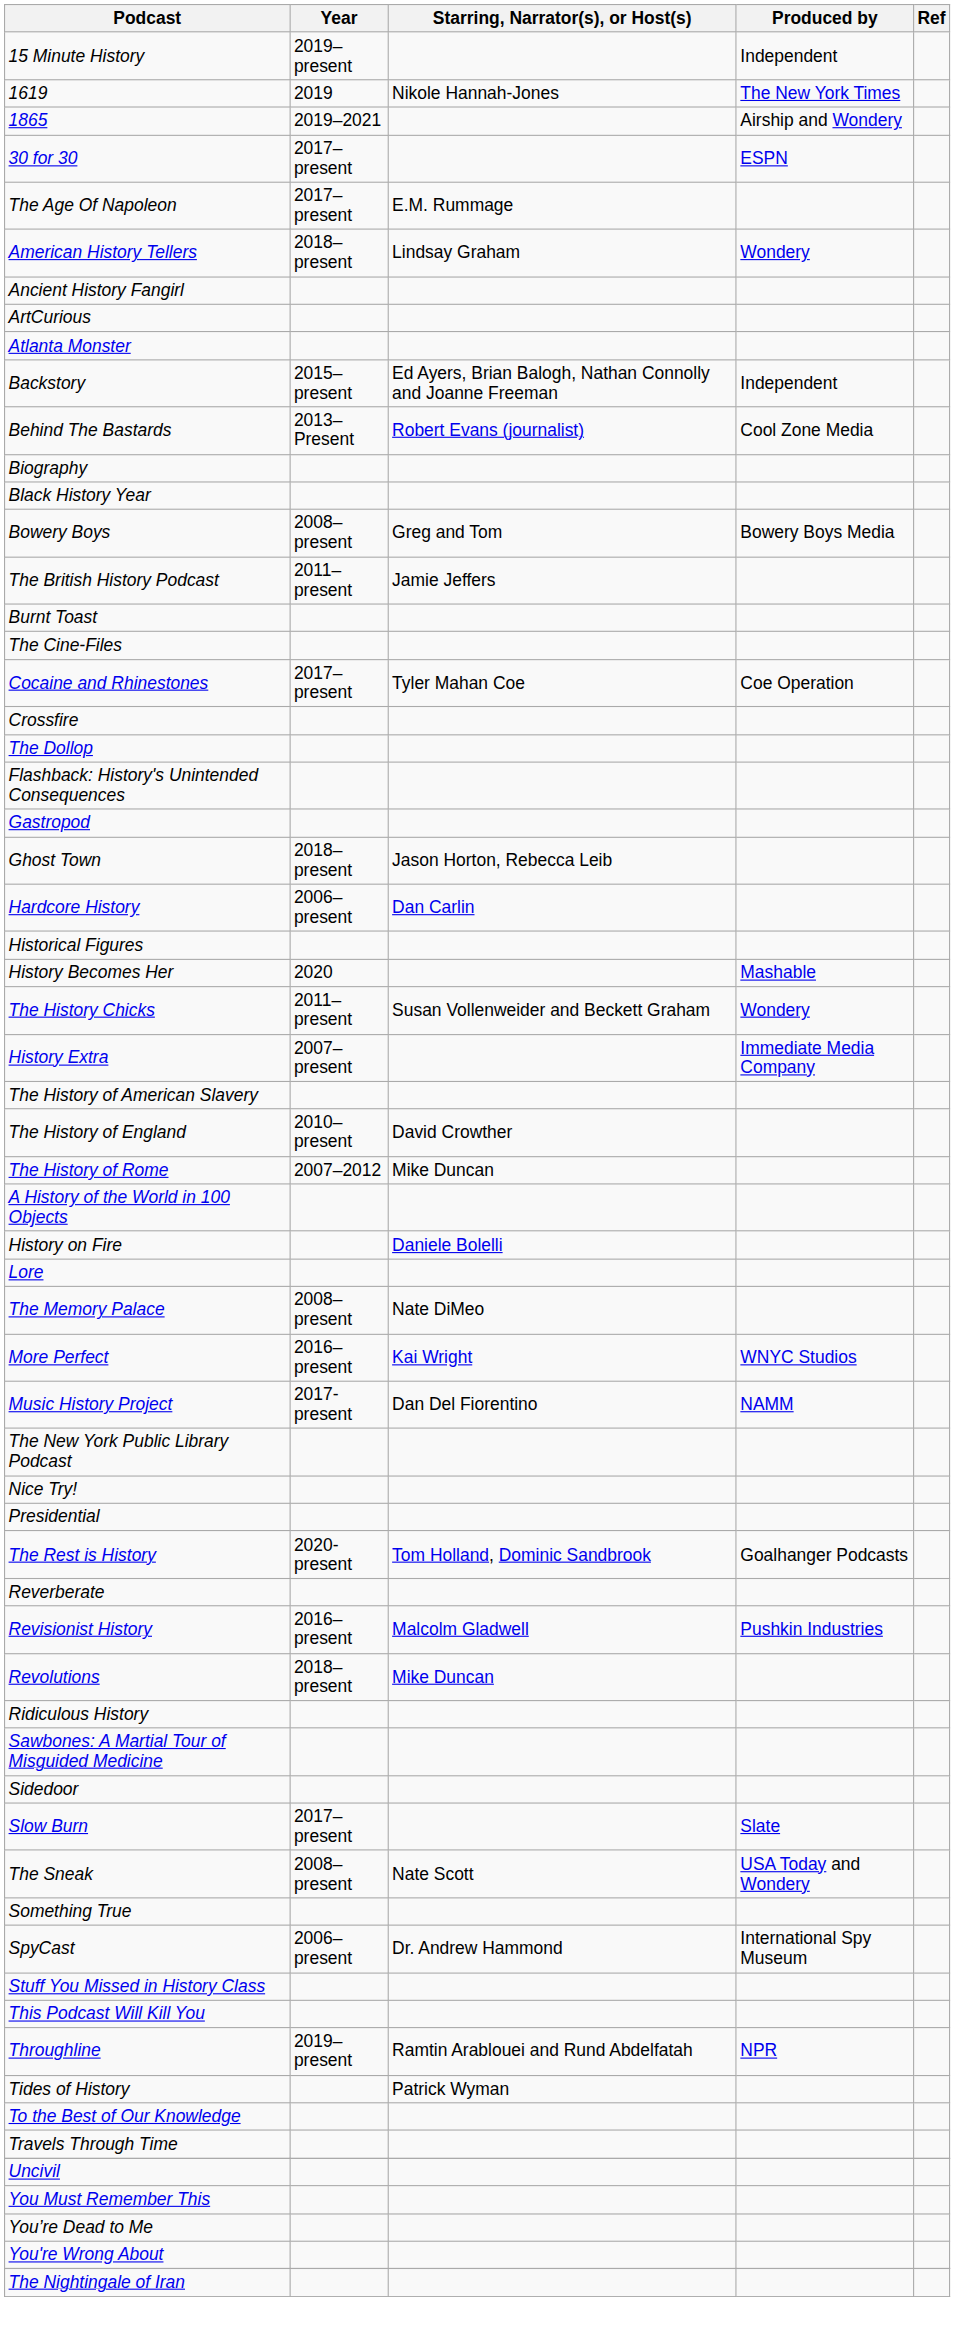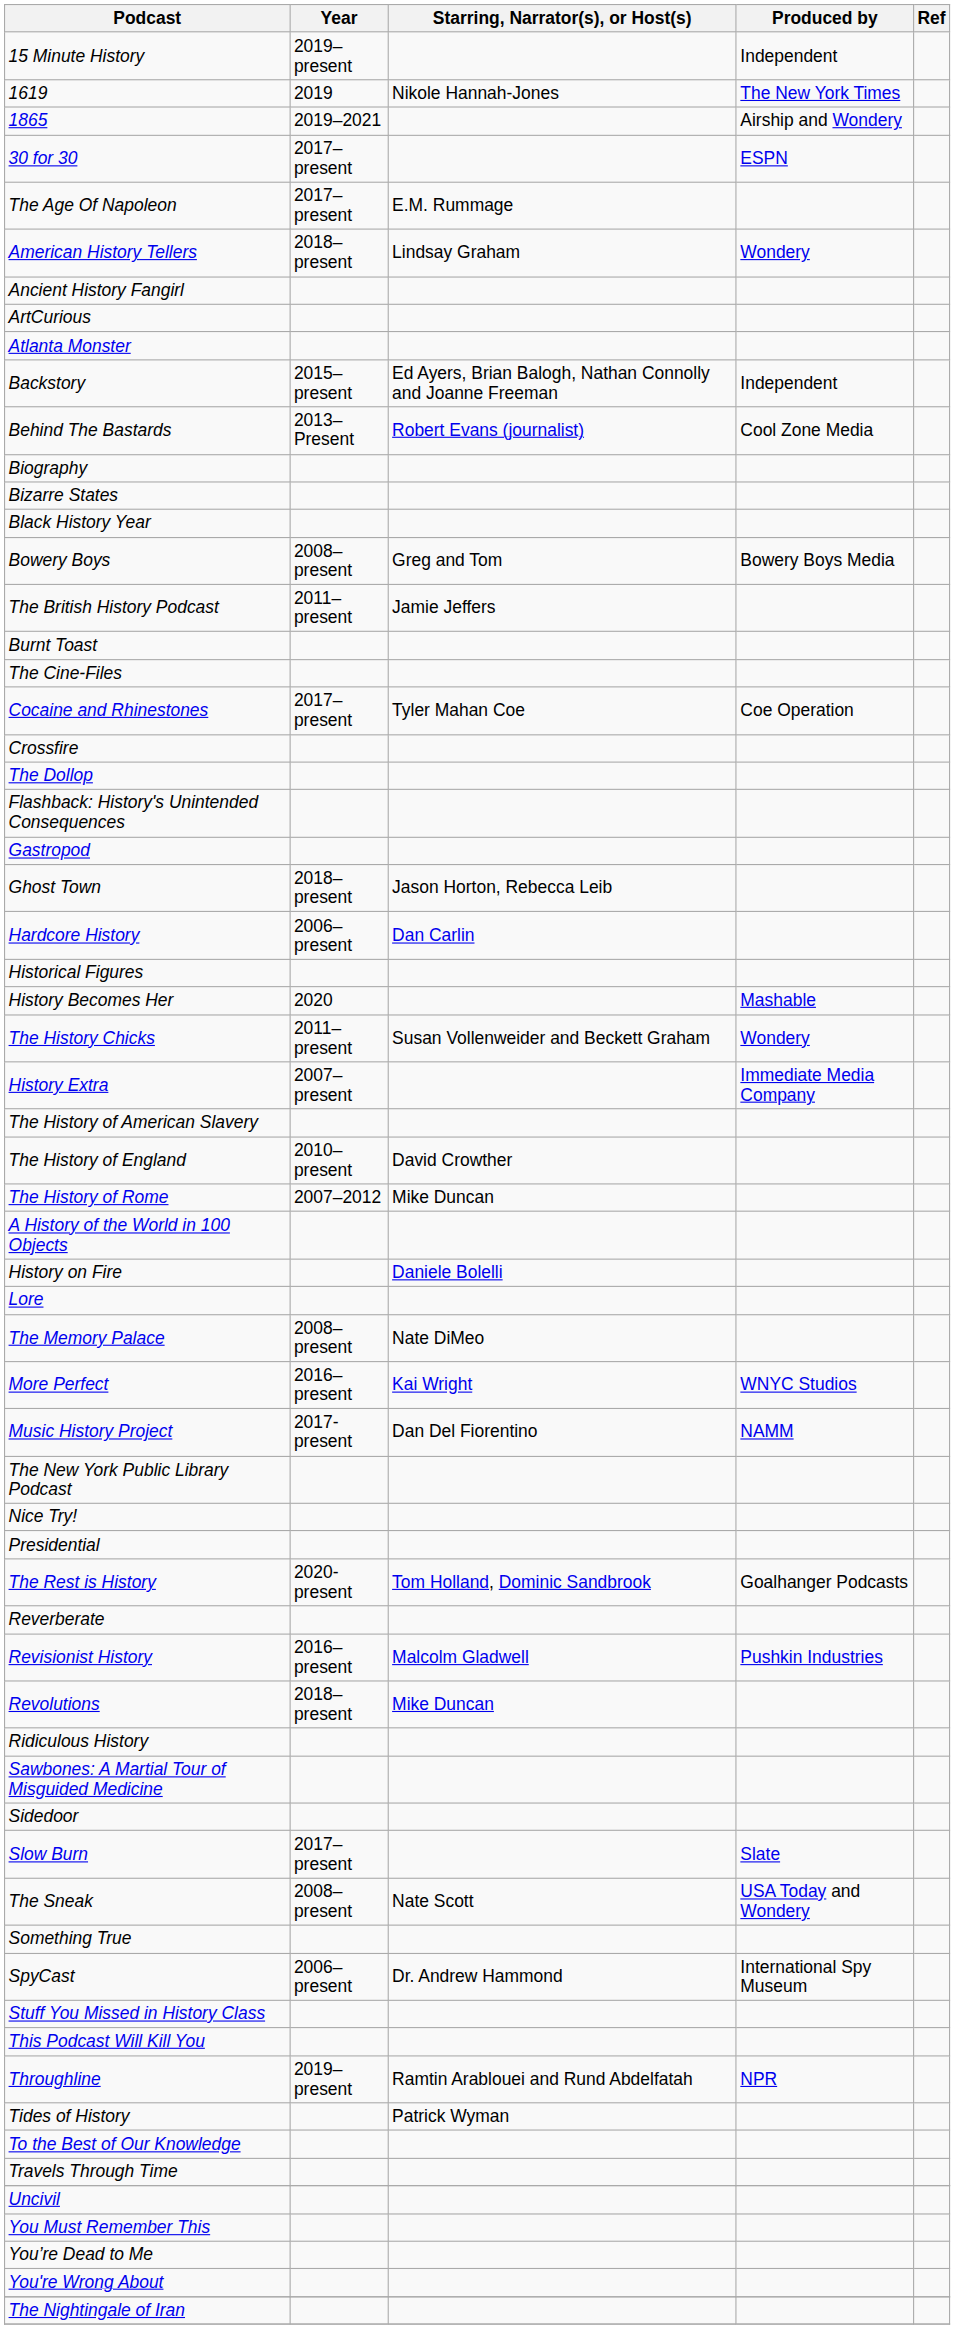 <table class="wikitable sortable">
 <tr>
 <th>Podcast</th>
 <th>Year</th>
 <th>Starring, Narrator(s), or Host(s)</th>
 <th>Produced by</th>
 <th>Ref</th>
 </tr>
 <tr>
 <td><em>15 Minute History</em></td>
 <td>2019–present</td>
 <td></td>
 <td>Independent</td>
 <td></td>
 </tr>
 <tr>
 <td><em>1619</em></td>
 <td>2019</td>
 <td>Nikole Hannah-Jones</td>
 <td><a href='#'>The New York Times</a></td>
 <td></td>
 </tr>
 <tr>
 <td><em><a href='#'>1865</a></em></td>
 <td>2019–2021</td>
 <td></td>
 <td>Airship and <a href='#'>Wondery</a></td>
 <td></td>
 </tr>
 <tr>
 <td><em><a href='#'>30 for 30</a></em></td>
 <td>2017–present</td>
 <td></td>
 <td><a href='#'>ESPN</a></td>
 <td></td>
 </tr>
 <tr>
 <td><em>The Age Of Napoleon</em></td>
 <td>2017–present</td>
 <td>E.M. Rummage</td>
 <td></td>
 <td></td>
 </tr>
 <tr>
 <td><em><a href='#'>American History Tellers</a></em></td>
 <td>2018–present</td>
 <td>Lindsay Graham</td>
 <td><a href='#'>Wondery</a></td>
 <td></td>
 </tr>
 <tr>
 <td><em>Ancient History Fangirl</em></td>
 <td></td>
 <td></td>
 <td></td>
 <td></td>
 </tr>
 <tr>
 <td><em>ArtCurious</em></td>
 <td></td>
 <td></td>
 <td></td>
 <td></td>
 </tr>
 <tr>
 <td><em><a href='#'>Atlanta Monster</a></em></td>
 <td></td>
 <td></td>
 <td></td>
 <td></td>
 </tr>
 <tr>
 <td><em>Backstory</em></td>
 <td>2015–present</td>
 <td>Ed Ayers, Brian Balogh, Nathan Connolly and Joanne Freeman</td>
 <td>Independent</td>
 <td></td>
 </tr>
 <tr>
 <td><em>Behind The Bastards</em></td>
 <td>2013–Present</td>
 <td><a href='#'>Robert Evans (journalist)</a></td>
 <td>Cool Zone Media</td>
 <td></td>
 </tr>
 <tr>
 <td><em>Biography</em></td>
+<td></td>
+<td></td>
+<td></td>
+<td></td>
+</tr>
+<tr>
+<td><em>Bizarre States</em></td>
 <td></td>
 <td></td>
 <td></td>
 <td></td>
 </tr>
 <tr>
 <td><em>Black History Year</em></td>
 <td></td>
 <td></td>
 <td></td>
 <td></td>
 </tr>
 <tr>
 <td><em>Bowery Boys</em></td>
 <td>2008–present</td>
 <td>Greg and Tom</td>
 <td>Bowery Boys Media</td>
 <td></td>
 </tr>
 <tr>
 <td><em>The British History Podcast</em></td>
 <td>2011–present</td>
 <td>Jamie Jeffers</td>
 <td></td>
 <td></td>
 </tr>
 <tr>
 <td><em>Burnt Toast</em></td>
 <td></td>
 <td></td>
 <td></td>
 <td></td>
 </tr>
 <tr>
 <td><em>The Cine-Files</em></td>
 <td></td>
 <td></td>
 <td></td>
 <td></td>
 </tr>
 <tr>
 <td><em><a href='#'>Cocaine and Rhinestones</a></em></td>
 <td>2017–present</td>
 <td>Tyler Mahan Coe</td>
 <td>Coe Operation</td>
 <td></td>
 </tr>
 <tr>
 <td><em>Crossfire</em></td>
 <td></td>
 <td></td>
 <td></td>
 <td></td>
 </tr>
 <tr>
 <td><em><a href='#'>The Dollop</a></em></td>
 <td></td>
 <td></td>
 <td></td>
 <td></td>
 </tr>
 <tr>
 <td><em>Flashback: History's Unintended Consequences</em></td>
 <td></td>
 <td></td>
 <td></td>
 <td></td>
 </tr>
 <tr>
 <td><em><a href='#'>Gastropod</a></em></td>
 <td></td>
 <td></td>
 <td></td>
 <td></td>
 </tr>
 <tr>
 <td><em>Ghost Town</em></td>
 <td>2018–present</td>
 <td>Jason Horton, Rebecca Leib</td>
 <td></td>
 <td></td>
 </tr>
 <tr>
 <td><em><a href='#'>Hardcore History</a></em></td>
 <td>2006–present</td>
 <td><a href='#'>Dan Carlin</a></td>
 <td></td>
 <td></td>
 </tr>
 <tr>
 <td><em>Historical Figures</em></td>
 <td></td>
 <td></td>
 <td></td>
 <td></td>
 </tr>
 <tr>
 <td><em>History Becomes Her</em></td>
 <td>2020</td>
 <td></td>
 <td><a href='#'>Mashable</a></td>
 <td></td>
 </tr>
 <tr>
 <td><em><a href='#'>The History Chicks</a></em></td>
 <td>2011–present</td>
 <td>Susan Vollenweider and Beckett Graham</td>
 <td><a href='#'>Wondery</a></td>
 <td></td>
 </tr>
 <tr>
 <td><em><a href='#'>History Extra</a></em></td>
 <td>2007–present</td>
 <td></td>
 <td><a href='#'>Immediate Media Company</a></td>
 <td></td>
 </tr>
 <tr>
 <td><em>The History of American Slavery</em></td>
 <td></td>
 <td></td>
 <td></td>
 <td></td>
 </tr>
 <tr>
 <td><em>The History of England</em></td>
 <td>2010–present</td>
 <td>David Crowther</td>
 <td></td>
 <td></td>
 </tr>
 <tr>
 <td><em><a href='#'>The History of Rome</a></em></td>
 <td>2007–2012</td>
 <td>Mike Duncan</td>
 <td></td>
 <td></td>
 </tr>
 <tr>
 <td><em><a href='#'>A History of the World in 100 Objects</a></em></td>
 <td></td>
 <td></td>
 <td></td>
 <td></td>
 </tr>
 <tr>
 <td><em>History on Fire</em></td>
 <td></td>
 <td><a href='#'>Daniele Bolelli</a></td>
 <td></td>
 <td></td>
 </tr>
 <tr>
 <td><em><a href='#'>Lore</a></em></td>
 <td></td>
 <td></td>
 <td></td>
 <td></td>
 </tr>
 <tr>
 <td><em><a href='#'>The Memory Palace</a></em></td>
 <td>2008–present</td>
 <td>Nate DiMeo</td>
 <td></td>
 <td></td>
 </tr>
 <tr>
 <td><em><a href='#'>More Perfect</a></em></td>
 <td>2016–present</td>
 <td><a href='#'>Kai Wright</a></td>
 <td><a href='#'>WNYC Studios</a></td>
 <td></td>
 </tr>
 <tr>
 <td><em><a href='#'>Music History Project</a></em></td>
 <td>2017-present</td>
 <td>Dan Del Fiorentino</td>
 <td><a href='#'>NAMM</a></td>
 <td></td>
 </tr>
 <tr>
 <td><em>The New York Public Library Podcast</em></td>
 <td></td>
 <td></td>
 <td></td>
 <td></td>
 </tr>
 <tr>
 <td><em>Nice Try!</em></td>
 <td></td>
 <td></td>
 <td></td>
 <td></td>
 </tr>
 <tr>
 <td><em>Presidential</em></td>
 <td></td>
 <td></td>
 <td></td>
 <td></td>
 </tr>
 <tr>
 <td><em><a href='#'>The Rest is History</a></em></td>
 <td>2020-present</td>
 <td><a href='#'>Tom Holland</a>, <a href='#'>Dominic Sandbrook</a></td>
 <td>Goalhanger Podcasts</td>
 <td></td>
 </tr>
 <tr>
 <td><em>Reverberate</em></td>
 <td></td>
 <td></td>
 <td></td>
 <td></td>
 </tr>
 <tr>
 <td><em><a href='#'>Revisionist History</a></em></td>
 <td>2016–present</td>
 <td><a href='#'>Malcolm Gladwell</a></td>
 <td><a href='#'>Pushkin Industries</a></td>
 <td></td>
 </tr>
 <tr>
 <td><em><a href='#'>Revolutions</a></em></td>
 <td>2018–present</td>
 <td><a href='#'>Mike Duncan</a></td>
 <td></td>
 <td></td>
 </tr>
 <tr>
 <td><em>Ridiculous History</em></td>
 <td></td>
 <td></td>
 <td></td>
 <td></td>
 </tr>
 <tr>
 <td><em><a href='#'>Sawbones: A Martial Tour of Misguided Medicine</a></em></td>
 <td></td>
 <td></td>
 <td></td>
 <td></td>
 </tr>
 <tr>
 <td><em>Sidedoor</em></td>
 <td></td>
 <td></td>
 <td></td>
 <td></td>
 </tr>
 <tr>
 <td><em><a href='#'>Slow Burn</a></em></td>
 <td>2017–present</td>
 <td></td>
 <td><a href='#'>Slate</a></td>
 <td></td>
 </tr>
 <tr>
 <td><em>The Sneak</em></td>
 <td>2008–present</td>
 <td>Nate Scott</td>
 <td><a href='#'>USA Today</a> and <a href='#'>Wondery</a></td>
 <td></td>
 </tr>
 <tr>
 <td><em>Something True</em></td>
 <td></td>
 <td></td>
 <td></td>
 <td></td>
 </tr>
 <tr>
 <td><em>SpyCast</em></td>
 <td>2006–present</td>
 <td>Dr. Andrew Hammond</td>
 <td>International Spy Museum</td>
 <td></td>
 </tr>
 <tr>
 <td><em><a href='#'>Stuff You Missed in History Class</a></em></td>
 <td></td>
 <td></td>
 <td></td>
 <td></td>
 </tr>
 <tr>
 <td><em><a href='#'>This Podcast Will Kill You</a></em></td>
 <td></td>
 <td></td>
 <td></td>
 <td></td>
 </tr>
 <tr>
 <td><em><a href='#'>Throughline</a></em></td>
 <td>2019–present</td>
 <td>Ramtin Arablouei and Rund Abdelfatah</td>
 <td><a href='#'>NPR</a></td>
 <td></td>
 </tr>
 <tr>
 <td><em>Tides of History</em></td>
 <td></td>
 <td>Patrick Wyman</td>
 <td></td>
 <td></td>
 </tr>
 <tr>
 <td><em><a href='#'>To the Best of Our Knowledge</a></em></td>
 <td></td>
 <td></td>
 <td></td>
 <td></td>
 </tr>
 <tr>
 <td><em>Travels Through Time</em></td>
 <td></td>
 <td></td>
 <td></td>
 <td></td>
 </tr>
 <tr>
 </tr>
 <tr>
 <td><em><a href='#'>Uncivil</a></em></td>
 <td></td>
 <td></td>
 <td></td>
 <td></td>
 </tr>
 <tr>
 <td><em><a href='#'>You Must Remember This</a></em></td>
 <td></td>
 <td></td>
 <td></td>
 <td></td>
 </tr>
 <tr>
 <td><em>You’re Dead to Me</em></td>
 <td></td>
 <td></td>
 <td></td>
 <td></td>
 </tr>
 <tr>
 <td><em><a href='#'>You're Wrong About</a></em></td>
 <td></td>
 <td></td>
 <td></td>
 <td></td>
 </tr>
 <tr>
 </tr>
 <tr>
 <td><em><a href='#'>The Nightingale of Iran</a></em></td>
 <td></td>
 <td></td>
 <td></td>
 <td></td>
 </tr>
 <tr>
 </tr>
 </table>
